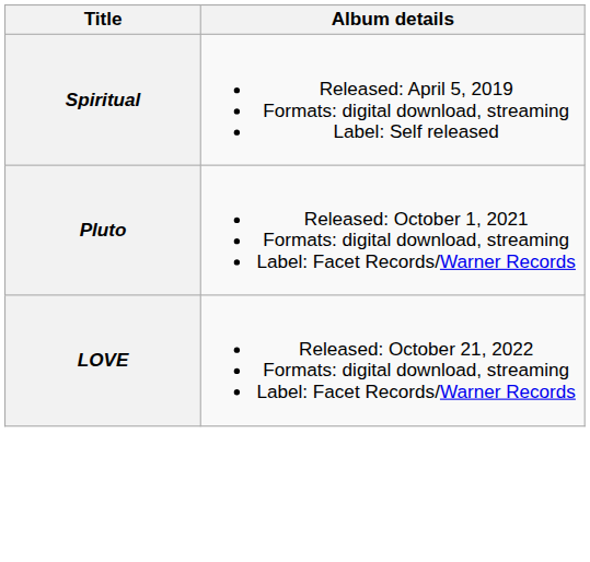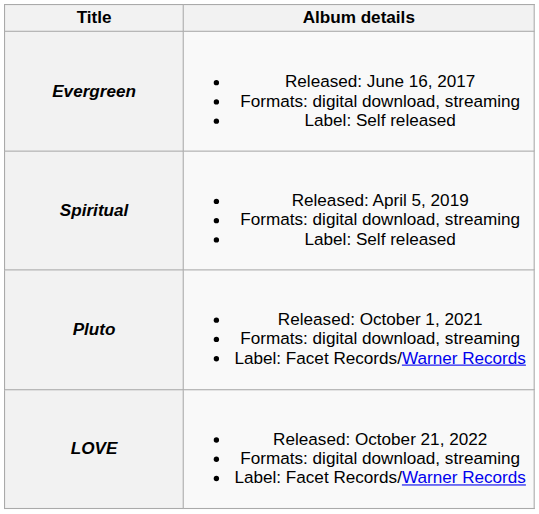 <table class="wikitable plainrowheaders" style="text-align:center;">
 <tr>
 <th scope="col" style="width:10em;">Title</th>
 <th scope="col" style="width:20em;">Album details</th>
+</tr>
+<tr>
+<th scope="row"><em>Evergreen</em></th>
+<td><br><ul><li>Released: June 16, 2017</li><li>Formats: digital download, streaming</li><li>Label: Self released</li></ul></td>
 </tr>
 <tr>
 <th scope="row"><em>Spiritual</em></th>
 <td><br><ul><li>Released: April 5, 2019</li><li>Formats: digital download, streaming</li><li>Label: Self released</li></ul></td>
 </tr>
 <tr>
 <th scope="row"><em>Pluto</em></th>
 <td><br><ul><li>Released: October 1, 2021</li><li>Formats: digital download, streaming</li><li>Label: Facet Records/<a href='#'>Warner Records</a></li></ul></td>
 </tr>
 <tr>
 <th scope="row"><em>LOVE</em></th>
 <td><br><ul><li>Released: October 21, 2022</li><li>Formats: digital download, streaming</li><li>Label: Facet Records/<a href='#'>Warner Records</a></li></ul></td>
 </tr>
 </table>
